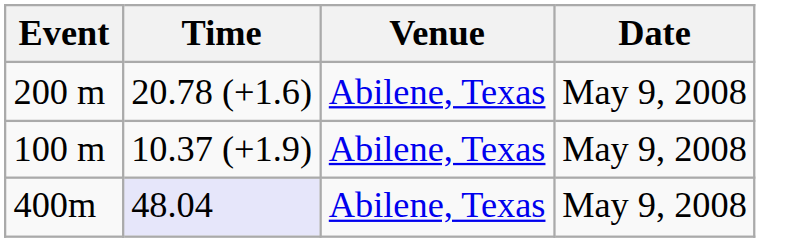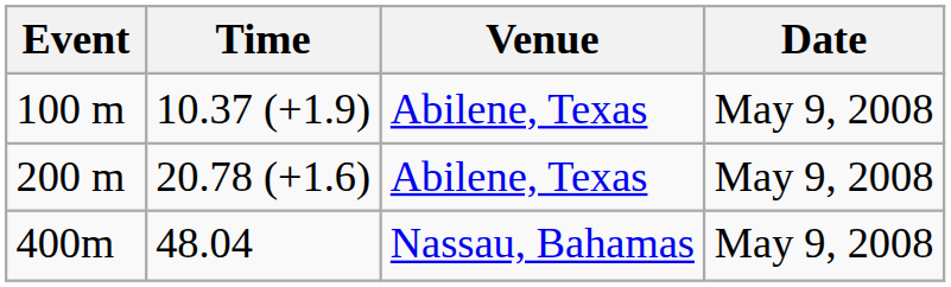 <table class="wikitable">
 <tr>
 <th>Event</th>
 <th>Time</th>
 <th>Venue</th>
 <th>Date</th>
 </tr>
 <tr>
+<td>100 m</td>
+<td>10.37 (+1.9)</td>
+<td><a href='#'>Abilene, Texas</a></td>
+<td>May 9, 2008</td>
+</tr>
+<tr>
 <td>200 m</td>
 <td>20.78 (+1.6)</td>
 <td><a href='#'>Abilene, Texas</a></td>
 <td>May 9, 2008</td>
 </tr>
 <tr>
-<td>100 m</td>
-<td>10.37 (+1.9)</td>
-<td><a href='#'>Abilene, Texas</a></td>
-<td>May 9, 2008</td>
-</tr>
-<tr>
 <td>400m  </td>
-<td style="background: lavender;">48.04</td>
-<td><a href='#'>Abilene, Texas</a></td>
+<td>48.04</td>
+<td><a href='#'>Nassau, Bahamas</a></td>
 <td>May 9, 2008</td>
 </tr>
 </table>
